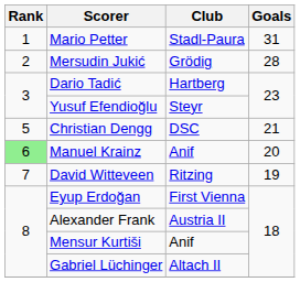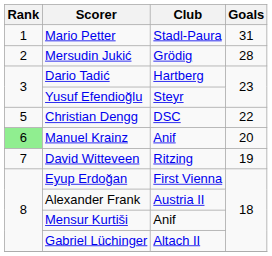 <table class="wikitable" style="text-align:center">
 <tr>
 <th>Rank</th>
 <th>Scorer</th>
 <th>Club</th>
 <th>Goals</th>
 </tr>
 <tr>
 <td>1</td>
 <td align="left"> <a href='#'>Mario Petter</a></td>
 <td align="left"><a href='#'>Stadl-Paura</a></td>
 <td>31</td>
 </tr>
 <tr>
 <td>2</td>
 <td align="left"> <a href='#'>Mersudin Jukić</a></td>
 <td align="left"><a href='#'>Grödig</a></td>
 <td>28</td>
 </tr>
 <tr>
 <td rowspan=2>3</td>
 <td align="left"> <a href='#'>Dario Tadić</a></td>
 <td align="left"><a href='#'>Hartberg</a></td>
 <td rowspan=2>23</td>
 </tr>
 <tr>
 <td align="left"> <a href='#'>Yusuf Efendioğlu</a></td>
 <td align="left"><a href='#'>Steyr</a></td>
 </tr>
 <tr>
 <td>5</td>
 <td align="left"> <a href='#'>Christian Dengg</a></td>
 <td align="left"><a href='#'>DSC</a></td>
-<td>21</td>
+<td>22</td>
 </tr>
 <tr>
 <td style="background: lightgreen;">6</td>
 <td align="left"> <a href='#'>Manuel Krainz</a></td>
 <td align="left"><a href='#'>Anif</a></td>
 <td>20</td>
 </tr>
 <tr>
 <td>7</td>
 <td align="left"> <a href='#'>David Witteveen</a></td>
 <td align="left"><a href='#'>Ritzing</a></td>
 <td>19</td>
 </tr>
 <tr>
 <td rowspan=4>8</td>
 <td align="left"> <a href='#'>Eyup Erdoğan</a></td>
 <td align="left"><a href='#'>First Vienna</a></td>
 <td rowspan=4>18</td>
 </tr>
 <tr>
 <td align="left"> Alexander Frank</td>
 <td align="left"><a href='#'>Austria II</a></td>
 </tr>
 <tr>
 <td align="left"> <a href='#'>Mensur Kurtiši</a></td>
 <td align="left">Anif</td>
 </tr>
 <tr>
 <td align="left"> <a href='#'>Gabriel Lüchinger</a></td>
 <td align="left"><a href='#'>Altach II</a></td>
 </tr>
 <tr>
 </tr>
 </table>
